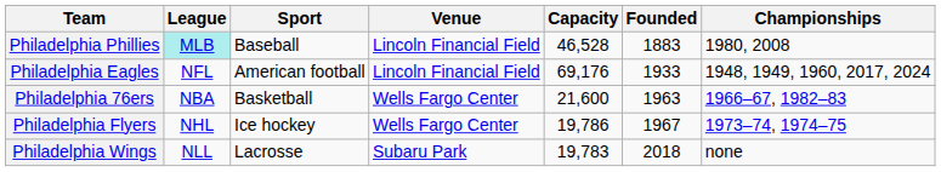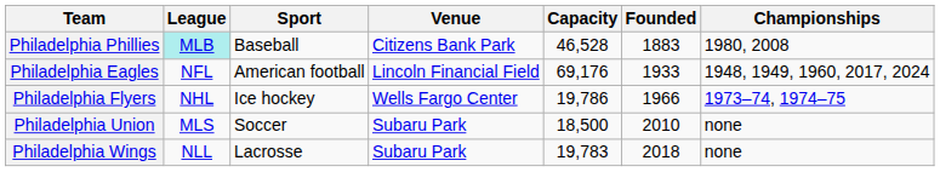 <table class="wikitable sortable">
 <tr>
 <th scope="col">Team</th>
 <th scope="col">League</th>
 <th scope="col">Sport</th>
 <th scope="col">Venue</th>
 <th scope="col">Capacity</th>
 <th scope="col">Founded</th>
 <th scope="col">Championships</th>
 </tr>
 <tr>
 <th scope="row" style="font-weight: normal; text-align: center;"><a href='#'>Philadelphia Phillies</a></th>
 <td align=center style="background: paleturquoise;"><a href='#'>MLB</a></td>
 <td>Baseball</td>
-<td><a href='#'>Lincoln Financial Field</a></td>
+<td><a href='#'>Citizens Bank Park</a></td>
 <td align=center>46,528</td>
 <td align=center>1883</td>
 <td>1980, 2008</td>
 </tr>
 <tr>
 <th scope="row" style="font-weight: normal; text-align: center;"><a href='#'>Philadelphia Eagles</a></th>
 <td align=center><a href='#'>NFL</a></td>
 <td>American football</td>
 <td><a href='#'>Lincoln Financial Field</a></td>
 <td align=center>69,176</td>
 <td align=center>1933</td>
 <td>1948, 1949, 1960, 2017, 2024</td>
 </tr>
 <tr>
-<th scope="row" style="font-weight: normal; text-align: center;"><a href='#'>Philadelphia 76ers</a></th>
-<td align=center><a href='#'>NBA</a></td>
-<td>Basketball</td>
-<td><a href='#'>Wells Fargo Center</a></td>
-<td align=center>21,600</td>
-<td align=center>1963</td>
-<td><a href='#'>1966–67</a>, <a href='#'>1982–83</a></td>
-</tr>
-<tr>
 <th scope="row" style="font-weight: normal; text-align: center;"><a href='#'>Philadelphia Flyers</a></th>
 <td align=center><a href='#'>NHL</a></td>
 <td>Ice hockey</td>
 <td><a href='#'>Wells Fargo Center</a></td>
 <td align=center>19,786</td>
-<td align=center>1967</td>
+<td align=center>1966</td>
 <td><a href='#'>1973–74</a>, <a href='#'>1974–75</a></td>
+</tr>
+<tr>
+<th scope="row" style="font-weight: normal; text-align: center;"><a href='#'>Philadelphia Union</a></th>
+<td align=center><a href='#'>MLS</a></td>
+<td>Soccer</td>
+<td><a href='#'>Subaru Park</a></td>
+<td align=center>18,500</td>
+<td align=center>2010</td>
+<td>none</td>
 </tr>
 <tr>
 <th scope="row" style="font-weight: normal; text-align: center;"><a href='#'>Philadelphia Wings</a></th>
 <td align=center><a href='#'>NLL</a></td>
 <td>Lacrosse</td>
 <td><a href='#'>Subaru Park</a></td>
 <td align=center>19,783</td>
 <td align=center>2018</td>
 <td>none</td>
 </tr>
 </table>
